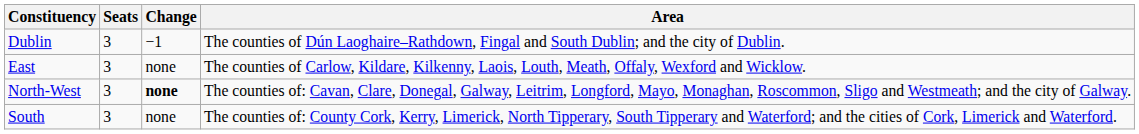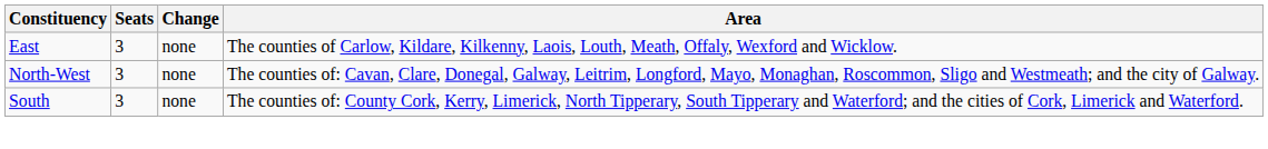 <table class="wikitable">
 <tr>
 <th>Constituency</th>
 <th>Seats</th>
 <th>Change</th>
 <th>Area</th>
-</tr>
-<tr>
-<td><a href='#'>Dublin</a></td>
-<td>3</td>
-<td>−1</td>
-<td>The counties of <a href='#'>Dún Laoghaire–Rathdown</a>, <a href='#'>Fingal</a> and <a href='#'>South Dublin</a>; and the city of <a href='#'>Dublin</a>.</td>
 </tr>
 <tr>
 <td><a href='#'>East</a></td>
 <td>3</td>
 <td>none</td>
 <td>The counties of <a href='#'>Carlow</a>, <a href='#'>Kildare</a>, <a href='#'>Kilkenny</a>, <a href='#'>Laois</a>, <a href='#'>Louth</a>, <a href='#'>Meath</a>, <a href='#'>Offaly</a>, <a href='#'>Wexford</a> and <a href='#'>Wicklow</a>.</td>
 </tr>
 <tr>
 <td><a href='#'>North-West</a></td>
 <td>3</td>
-<td><strong>none</strong></td>
+<td>none</td>
 <td>The counties of: <a href='#'>Cavan</a>, <a href='#'>Clare</a>, <a href='#'>Donegal</a>, <a href='#'>Galway</a>, <a href='#'>Leitrim</a>, <a href='#'>Longford</a>, <a href='#'>Mayo</a>, <a href='#'>Monaghan</a>, <a href='#'>Roscommon</a>, <a href='#'>Sligo</a> and <a href='#'>Westmeath</a>; and the city of <a href='#'>Galway</a>.</td>
 </tr>
 <tr>
 <td><a href='#'>South</a></td>
 <td>3</td>
 <td>none</td>
 <td>The counties of: <a href='#'>County Cork</a>, <a href='#'>Kerry</a>, <a href='#'>Limerick</a>, <a href='#'>North Tipperary</a>, <a href='#'>South Tipperary</a> and <a href='#'>Waterford</a>; and the cities of <a href='#'>Cork</a>, <a href='#'>Limerick</a> and <a href='#'>Waterford</a>.</td>
 </tr>
 </table>
